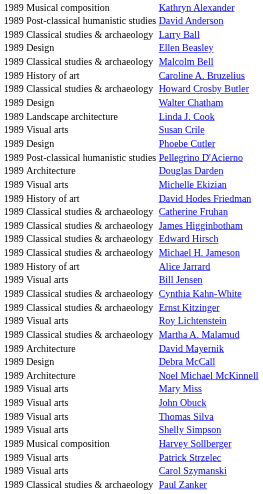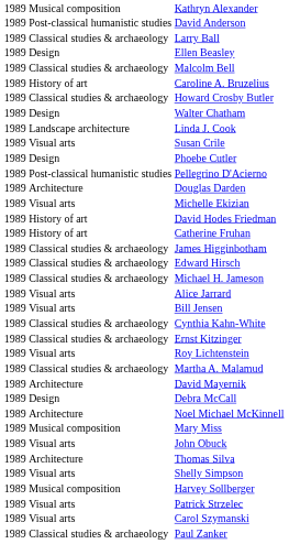 <table>
 <tr>
 <td>1989</td>
 <td>Musical composition</td>
 <td><a href='#'>Kathryn Alexander</a></td>
 </tr>
 <tr>
 <td>1989</td>
 <td>Post-classical humanistic studies</td>
 <td><a href='#'>David Anderson</a></td>
 </tr>
 <tr>
 <td>1989</td>
 <td>Classical studies & archaeology</td>
 <td><a href='#'>Larry Ball</a></td>
 </tr>
 <tr>
 <td>1989</td>
 <td>Design</td>
 <td><a href='#'>Ellen Beasley</a></td>
 </tr>
 <tr>
 <td>1989</td>
 <td>Classical studies & archaeology</td>
 <td><a href='#'>Malcolm Bell</a></td>
 </tr>
 <tr>
 <td>1989</td>
 <td>History of art</td>
 <td><a href='#'>Caroline A. Bruzelius</a></td>
 </tr>
 <tr>
 <td>1989</td>
 <td>Classical studies & archaeology</td>
 <td><a href='#'>Howard Crosby Butler</a></td>
 </tr>
 <tr>
 <td>1989</td>
 <td>Design</td>
 <td><a href='#'>Walter Chatham</a></td>
 </tr>
 <tr>
 <td>1989</td>
 <td>Landscape architecture</td>
 <td><a href='#'>Linda J. Cook</a></td>
 </tr>
 <tr>
 <td>1989</td>
 <td>Visual arts</td>
 <td><a href='#'>Susan Crile</a></td>
 </tr>
 <tr>
 <td>1989</td>
 <td>Design</td>
 <td><a href='#'>Phoebe Cutler</a></td>
 </tr>
 <tr>
 <td>1989</td>
 <td>Post-classical humanistic studies</td>
 <td><a href='#'>Pellegrino D'Acierno</a></td>
 </tr>
 <tr>
 <td>1989</td>
 <td>Architecture</td>
 <td><a href='#'>Douglas Darden</a></td>
 </tr>
 <tr>
 <td>1989</td>
 <td>Visual arts</td>
 <td><a href='#'>Michelle Ekizian</a></td>
 </tr>
 <tr>
 <td>1989</td>
 <td>History of art</td>
 <td><a href='#'>David Hodes Friedman</a></td>
 </tr>
 <tr>
 <td>1989</td>
-<td>Classical studies & archaeology</td>
+<td>History of art</td>
 <td><a href='#'>Catherine Fruhan</a></td>
 </tr>
 <tr>
 <td>1989</td>
 <td>Classical studies & archaeology</td>
 <td><a href='#'>James Higginbotham</a></td>
 </tr>
 <tr>
 <td>1989</td>
 <td>Classical studies & archaeology</td>
 <td><a href='#'>Edward Hirsch</a></td>
 </tr>
 <tr>
 <td>1989</td>
 <td>Classical studies & archaeology</td>
 <td><a href='#'>Michael H. Jameson</a></td>
 </tr>
 <tr>
 <td>1989</td>
-<td>History of art</td>
+<td>Visual arts</td>
 <td><a href='#'>Alice Jarrard</a></td>
 </tr>
 <tr>
 <td>1989</td>
 <td>Visual arts</td>
 <td><a href='#'>Bill Jensen</a></td>
 </tr>
 <tr>
 <td>1989</td>
 <td>Classical studies & archaeology</td>
 <td><a href='#'>Cynthia Kahn-White</a></td>
 </tr>
 <tr>
 <td>1989</td>
 <td>Classical studies & archaeology</td>
 <td><a href='#'>Ernst Kitzinger</a></td>
 </tr>
 <tr>
 <td>1989</td>
 <td>Visual arts</td>
 <td><a href='#'>Roy Lichtenstein</a></td>
 </tr>
 <tr>
 <td>1989</td>
 <td>Classical studies & archaeology</td>
 <td><a href='#'>Martha A. Malamud</a></td>
 </tr>
 <tr>
 <td>1989</td>
 <td>Architecture</td>
 <td><a href='#'>David Mayernik</a></td>
 </tr>
 <tr>
 <td>1989</td>
 <td>Design</td>
 <td><a href='#'>Debra McCall</a></td>
 </tr>
 <tr>
 <td>1989</td>
 <td>Architecture</td>
 <td><a href='#'>Noel Michael McKinnell</a></td>
 </tr>
 <tr>
 <td>1989</td>
-<td>Visual arts</td>
+<td>Musical composition</td>
 <td><a href='#'>Mary Miss</a></td>
 </tr>
 <tr>
 <td>1989</td>
 <td>Visual arts</td>
 <td><a href='#'>John Obuck</a></td>
 </tr>
 <tr>
 <td>1989</td>
-<td>Visual arts</td>
+<td>Architecture</td>
 <td><a href='#'>Thomas Silva</a></td>
 </tr>
 <tr>
 <td>1989</td>
 <td>Visual arts</td>
 <td><a href='#'>Shelly Simpson</a></td>
 </tr>
 <tr>
 <td>1989</td>
 <td>Musical composition</td>
 <td><a href='#'>Harvey Sollberger</a></td>
 </tr>
 <tr>
 <td>1989</td>
 <td>Visual arts</td>
 <td><a href='#'>Patrick Strzelec</a></td>
 </tr>
 <tr>
 <td>1989</td>
 <td>Visual arts</td>
 <td><a href='#'>Carol Szymanski</a></td>
 </tr>
 <tr>
 <td>1989</td>
 <td>Classical studies & archaeology</td>
 <td><a href='#'>Paul Zanker</a></td>
 </tr>
 </table>
